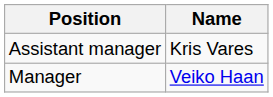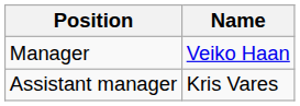 <table class="wikitable" style="text-align:left;">
 <tr>
 <th>Position</th>
 <th>Name</th>
 </tr>
 <tr>
+<td>Manager</td>
+<td> <a href='#'>Veiko Haan</a></td>
+</tr>
+<tr>
 <td>Assistant manager</td>
 <td> Kris Vares</td>
 </tr>
-<tr>
-<td>Manager</td>
-<td> <a href='#'>Veiko Haan</a></td>
-</tr>
 </table>
